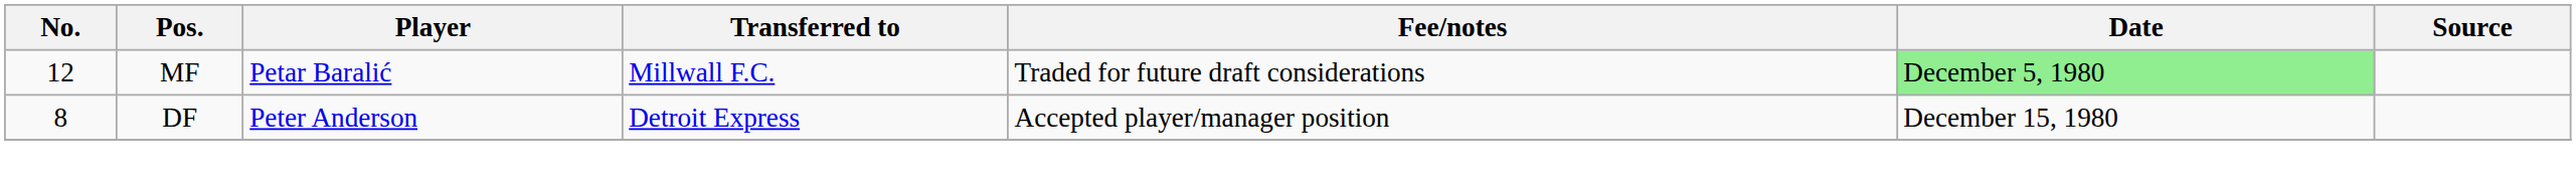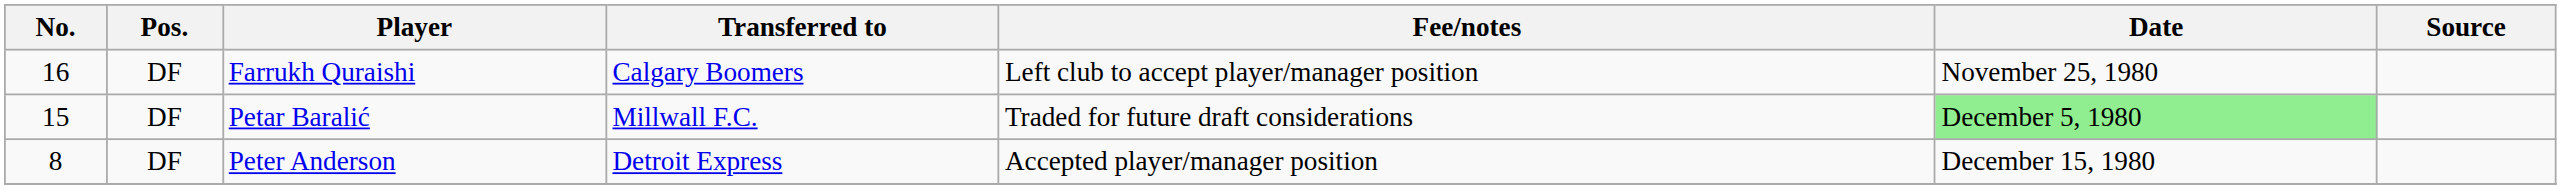 <table class="wikitable sortable" style="width:90%; text-align:center; font-size:95%; text-align:left;">
 <tr>
 <th>No.</th>
 <th>Pos.</th>
 <th>Player</th>
 <th>Transferred to</th>
 <th>Fee/notes</th>
 <th>Date</th>
 <th>Source</th>
 </tr>
 <tr>
-<td align=center>12</td>
-<td align=center>MF</td>
+<td align=center>16</td>
+<td align=center>DF</td>
+<td> <a href='#'>Farrukh Quraishi</a></td>
+<td> <a href='#'>Calgary Boomers</a></td>
+<td>Left club to accept player/manager position</td>
+<td>November 25, 1980</td>
+<td></td>
+</tr>
+<tr>
+<td align=center>15</td>
+<td align=center>DF</td>
 <td> <a href='#'>Petar Baralić</a></td>
 <td> <a href='#'>Millwall F.C.</a></td>
 <td>Traded for future draft considerations</td>
 <td style="background: lightgreen;">December 5, 1980</td>
 <td></td>
 </tr>
 <tr>
 <td align=center>8</td>
 <td align=center>DF</td>
 <td> <a href='#'>Peter Anderson</a></td>
 <td> <a href='#'>Detroit Express</a></td>
 <td>Accepted player/manager position</td>
 <td>December 15, 1980</td>
 <td></td>
 </tr>
 <tr>
 </tr>
 </table>
